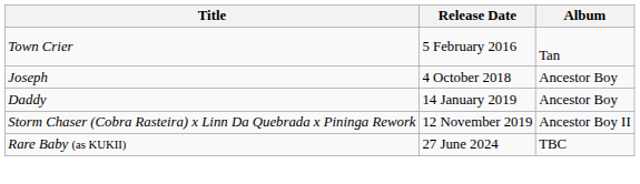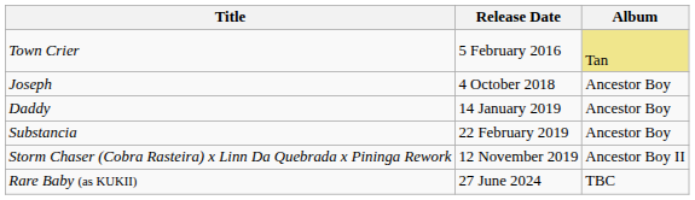 <table class="wikitable sortable">
 <tr>
 <th>Title</th>
 <th>Release Date</th>
 <th>Album</th>
 </tr>
 <tr>
 <td><em>Town Crier</em></td>
 <td>5 February 2016</td>
-<td><br>Tan</td>
+<td style="background: khaki;"><br>Tan</td>
 </tr>
 <tr>
 <td><em>Joseph</em></td>
 <td>4 October 2018</td>
 <td>Ancestor Boy</td>
 </tr>
 <tr>
 <td><em>Daddy</em></td>
 <td>14 January 2019</td>
+<td>Ancestor Boy</td>
+</tr>
+<tr>
+<td><em>Substancia</em></td>
+<td>22 February 2019</td>
 <td>Ancestor Boy</td>
 </tr>
 <tr>
 <td><em>Storm Chaser (Cobra Rasteira) x Linn Da Quebrada x Pininga Rework</em></td>
 <td>12 November 2019</td>
 <td>Ancestor Boy II</td>
 </tr>
 <tr>
 <td><em>Rare Baby</em> <small>(as KUKII)</small></td>
 <td>27 June 2024</td>
 <td>TBC</td>
 </tr>
 </table>
